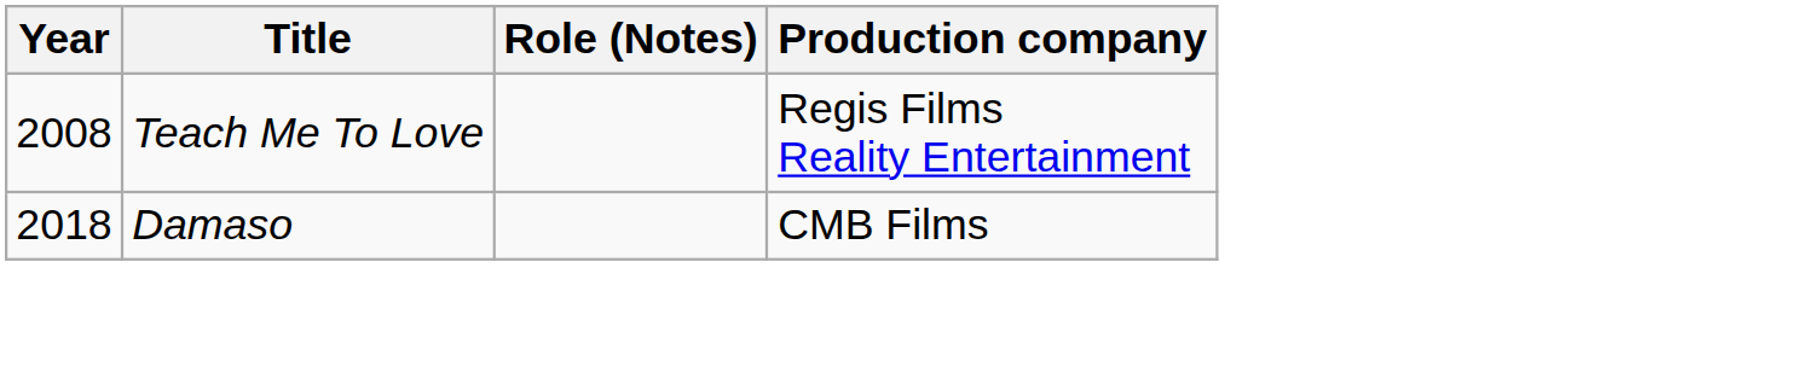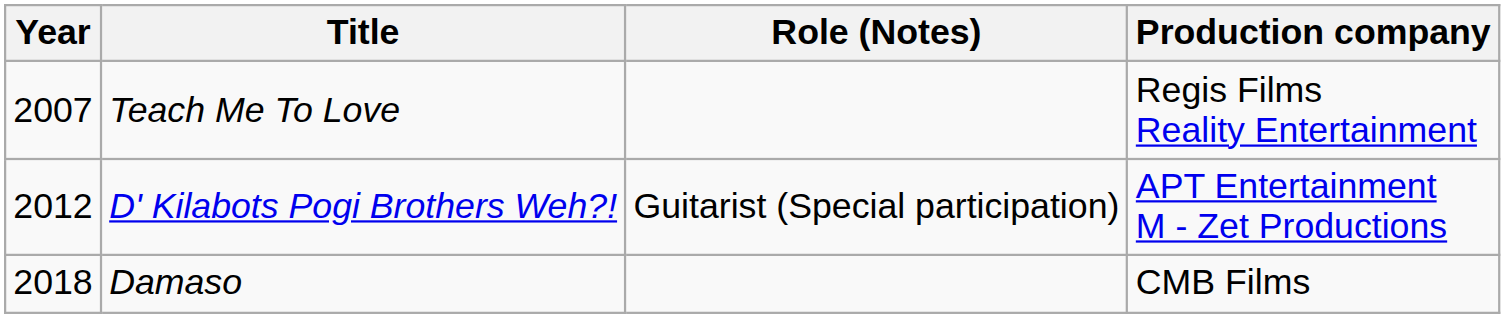 <table class="wikitable">
 <tr>
 <th scope="col">Year</th>
 <th scope="col">Title</th>
 <th scope="col">Role (Notes)</th>
 <th scope="col">Production company</th>
 </tr>
 <tr>
-<td>2008</td>
+<td>2007</td>
 <td><em>Teach Me To Love</em></td>
 <td></td>
 <td>Regis Films<br><a href='#'>Reality Entertainment</a></td>
+</tr>
+<tr>
+<td>2012</td>
+<td><em><a href='#'>D' Kilabots Pogi Brothers Weh?!</a></em></td>
+<td>Guitarist (Special participation)</td>
+<td><a href='#'>APT Entertainment</a><br><a href='#'>M - Zet Productions</a></td>
 </tr>
 <tr>
 <td>2018</td>
 <td><em>Damaso</em></td>
 <td></td>
 <td>CMB Films</td>
 </tr>
 </table>
